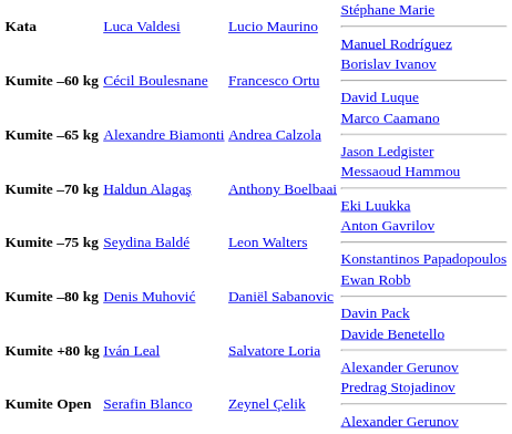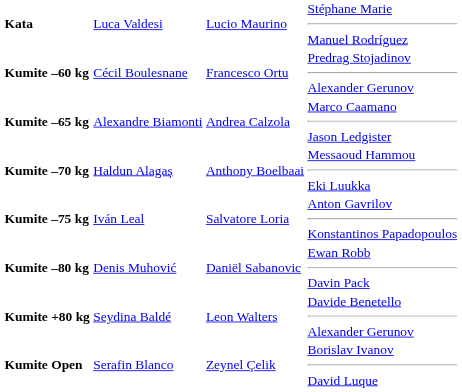 <table>
 <tr>
 <td><strong>Kata</strong></td>
 <td> <a href='#'>Luca Valdesi</a></td>
 <td> <a href='#'>Lucio Maurino</a></td>
 <td> <a href='#'>Stéphane Marie</a><hr> <a href='#'>Manuel Rodríguez</a></td>
 </tr>
 <tr>
 <td><strong>Kumite –60 kg</strong></td>
 <td> <a href='#'>Cécil Boulesnane</a></td>
 <td> <a href='#'>Francesco Ortu</a></td>
-<td> <a href='#'>Borislav Ivanov</a><hr> <a href='#'>David Luque</a></td>
+<td> <a href='#'>Predrag Stojadinov</a><hr> <a href='#'>Alexander Gerunov</a></td>
 </tr>
 <tr>
 <td><strong>Kumite –65 kg</strong></td>
 <td> <a href='#'>Alexandre Biamonti</a></td>
 <td> <a href='#'>Andrea Calzola</a></td>
 <td> <a href='#'>Marco Caamano</a><hr> <a href='#'>Jason Ledgister</a></td>
 </tr>
 <tr>
 <td><strong>Kumite –70 kg</strong></td>
 <td> <a href='#'>Haldun Alagaş</a></td>
 <td> <a href='#'>Anthony Boelbaai</a></td>
 <td> <a href='#'>Messaoud Hammou</a><hr> <a href='#'>Eki Luukka</a></td>
 </tr>
 <tr>
 <td><strong>Kumite –75 kg</strong></td>
-<td> <a href='#'>Seydina Baldé</a></td>
-<td> <a href='#'>Leon Walters</a></td>
+<td> <a href='#'>Iván Leal</a></td>
+<td> <a href='#'>Salvatore Loria</a></td>
 <td> <a href='#'>Anton Gavrilov</a><hr> <a href='#'>Konstantinos Papadopoulos</a></td>
 </tr>
 <tr>
 <td><strong>Kumite –80 kg</strong></td>
 <td> <a href='#'>Denis Muhović</a></td>
 <td> <a href='#'>Daniël Sabanovic</a></td>
 <td> <a href='#'>Ewan Robb</a><hr> <a href='#'>Davin Pack</a></td>
 </tr>
 <tr>
 <td><strong>Kumite +80 kg</strong></td>
-<td> <a href='#'>Iván Leal</a></td>
-<td> <a href='#'>Salvatore Loria</a></td>
+<td> <a href='#'>Seydina Baldé</a></td>
+<td> <a href='#'>Leon Walters</a></td>
 <td> <a href='#'>Davide Benetello</a><hr> <a href='#'>Alexander Gerunov</a></td>
 </tr>
 <tr>
 <td><strong>Kumite Open</strong></td>
 <td> <a href='#'>Serafin Blanco</a></td>
 <td> <a href='#'>Zeynel Çelik</a></td>
-<td> <a href='#'>Predrag Stojadinov</a><hr> <a href='#'>Alexander Gerunov</a></td>
+<td> <a href='#'>Borislav Ivanov</a><hr> <a href='#'>David Luque</a></td>
 </tr>
 </table>
